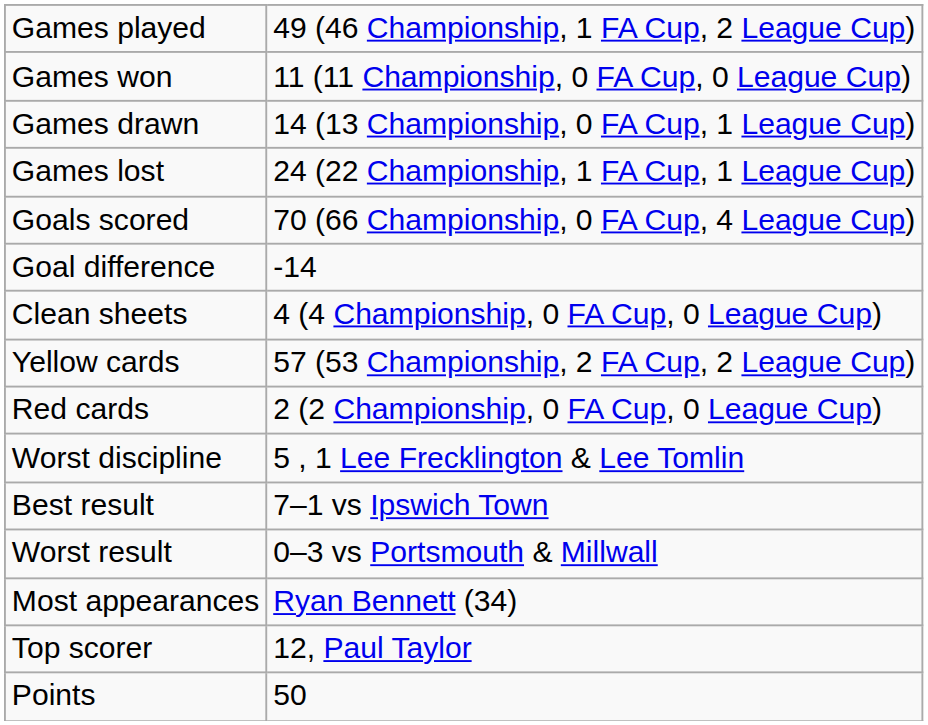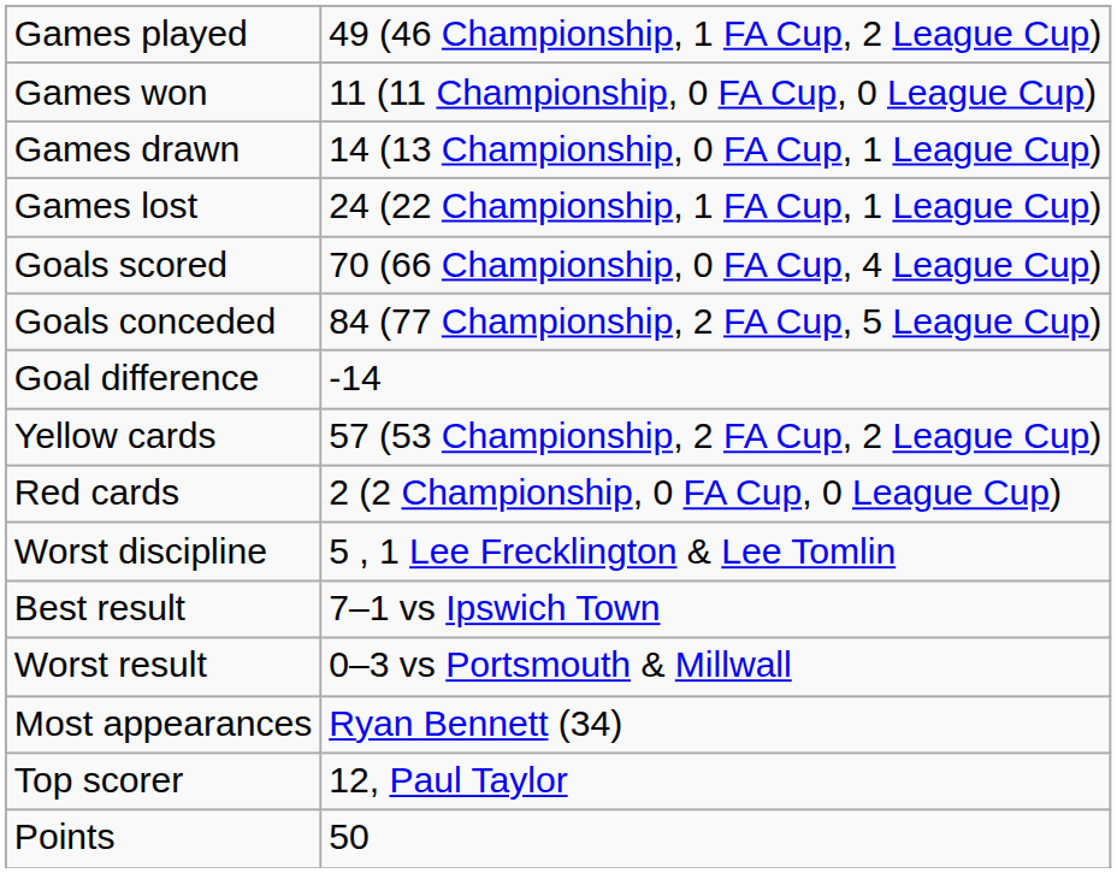 <table class="wikitable">
 <tr>
 <td>Games played</td>
 <td>49 (46 <a href='#'>Championship</a>, 1 <a href='#'>FA Cup</a>, 2 <a href='#'>League Cup</a>)</td>
 </tr>
 <tr>
 <td>Games won</td>
 <td>11 (11 <a href='#'>Championship</a>, 0 <a href='#'>FA Cup</a>, 0 <a href='#'>League Cup</a>)</td>
 </tr>
 <tr>
 <td>Games drawn</td>
 <td>14 (13 <a href='#'>Championship</a>, 0 <a href='#'>FA Cup</a>, 1 <a href='#'>League Cup</a>)</td>
 </tr>
 <tr>
 <td>Games lost</td>
 <td>24 (22 <a href='#'>Championship</a>, 1 <a href='#'>FA Cup</a>, 1 <a href='#'>League Cup</a>)</td>
 </tr>
 <tr>
 <td>Goals scored</td>
 <td>70 (66 <a href='#'>Championship</a>, 0 <a href='#'>FA Cup</a>, 4 <a href='#'>League Cup</a>)</td>
 </tr>
 <tr>
+<td>Goals conceded</td>
+<td>84 (77 <a href='#'>Championship</a>, 2 <a href='#'>FA Cup</a>, 5 <a href='#'>League Cup</a>)</td>
+</tr>
+<tr>
 <td>Goal difference</td>
 <td>-14</td>
-</tr>
-<tr>
-<td>Clean sheets</td>
-<td>4 (4 <a href='#'>Championship</a>, 0 <a href='#'>FA Cup</a>, 0 <a href='#'>League Cup</a>)</td>
 </tr>
 <tr>
 <td>Yellow cards</td>
 <td>57 (53 <a href='#'>Championship</a>, 2 <a href='#'>FA Cup</a>, 2 <a href='#'>League Cup</a>)</td>
 </tr>
 <tr>
 <td>Red cards</td>
 <td>2 (2 <a href='#'>Championship</a>, 0 <a href='#'>FA Cup</a>, 0 <a href='#'>League Cup</a>)</td>
 </tr>
 <tr>
 <td>Worst discipline</td>
 <td>5 , 1  <a href='#'>Lee Frecklington</a> & <a href='#'>Lee Tomlin</a></td>
 </tr>
 <tr>
 <td>Best result</td>
 <td>7–1 vs <a href='#'>Ipswich Town</a></td>
 </tr>
 <tr>
 <td>Worst result</td>
 <td>0–3 vs <a href='#'>Portsmouth</a> & <a href='#'>Millwall</a></td>
 </tr>
 <tr>
 <td>Most appearances</td>
 <td><a href='#'>Ryan Bennett</a> (34)</td>
 </tr>
 <tr>
 <td>Top scorer</td>
 <td>12, <a href='#'>Paul Taylor</a></td>
 </tr>
 <tr>
 <td>Points</td>
 <td>50</td>
 </tr>
 </table>
